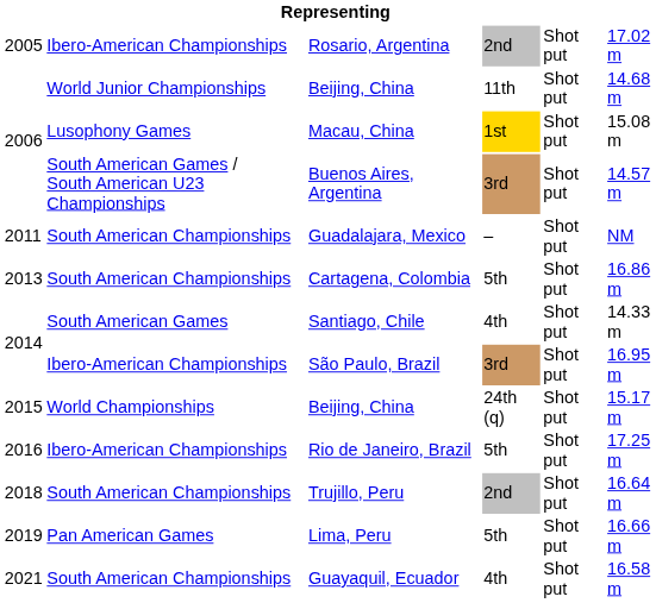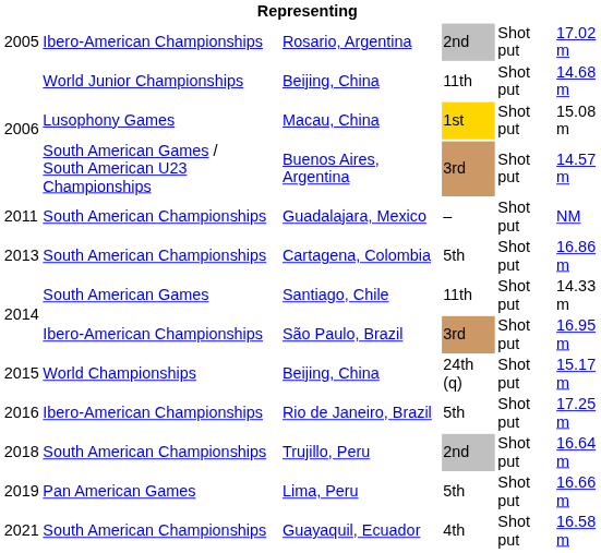 <table>
 <tr>
 <th colspan="6">Representing </th>
 </tr>
 <tr>
 <td>2005</td>
 <td><a href='#'>Ibero-American Championships</a></td>
 <td><a href='#'>Rosario, Argentina</a></td>
 <td bgcolor=silver>2nd</td>
 <td>Shot put</td>
 <td><a href='#'>17.02 m</a></td>
 </tr>
 <tr>
 <td rowspan=3>2006</td>
 <td><a href='#'>World Junior Championships</a></td>
 <td><a href='#'>Beijing, China</a></td>
 <td>11th</td>
 <td>Shot put</td>
 <td><a href='#'>14.68 m</a></td>
 </tr>
 <tr>
 <td><a href='#'>Lusophony Games</a></td>
 <td><a href='#'>Macau, China</a></td>
 <td bgcolor=gold>1st</td>
 <td>Shot put</td>
 <td>15.08 m</td>
 </tr>
 <tr>
 <td><a href='#'>South American Games</a> /<br><a href='#'>South American U23 Championships</a></td>
 <td><a href='#'>Buenos Aires, Argentina</a></td>
 <td bgcolor=cc9966>3rd</td>
 <td>Shot put</td>
 <td><a href='#'>14.57 m</a></td>
 </tr>
 <tr>
 <td>2011</td>
 <td><a href='#'>South American Championships</a></td>
 <td><a href='#'>Guadalajara, Mexico</a></td>
 <td>–</td>
 <td>Shot put</td>
 <td><a href='#'>NM</a></td>
 </tr>
 <tr>
 <td>2013</td>
 <td><a href='#'>South American Championships</a></td>
 <td><a href='#'>Cartagena, Colombia</a></td>
 <td>5th</td>
 <td>Shot put</td>
 <td><a href='#'>16.86 m</a></td>
 </tr>
 <tr>
 <td rowspan=2>2014</td>
 <td><a href='#'>South American Games</a></td>
 <td><a href='#'>Santiago, Chile</a></td>
-<td>4th</td>
+<td>11th</td>
 <td>Shot put</td>
 <td>14.33 m</td>
 </tr>
 <tr>
 <td><a href='#'>Ibero-American Championships</a></td>
 <td><a href='#'>São Paulo, Brazil</a></td>
 <td bgcolor=cc9966>3rd</td>
 <td>Shot put</td>
 <td><a href='#'>16.95 m</a></td>
 </tr>
 <tr>
 <td>2015</td>
 <td><a href='#'>World Championships</a></td>
 <td><a href='#'>Beijing, China</a></td>
 <td>24th (q)</td>
 <td>Shot put</td>
 <td><a href='#'>15.17 m</a></td>
 </tr>
 <tr>
 <td>2016</td>
 <td><a href='#'>Ibero-American Championships</a></td>
 <td><a href='#'>Rio de Janeiro, Brazil</a></td>
 <td>5th</td>
 <td>Shot put</td>
 <td><a href='#'>17.25 m</a></td>
 </tr>
 <tr>
 <td>2018</td>
 <td><a href='#'>South American Championships</a></td>
 <td><a href='#'>Trujillo, Peru</a></td>
 <td bgcolor=silver>2nd</td>
 <td>Shot put</td>
 <td><a href='#'>16.64 m</a></td>
 </tr>
 <tr>
 <td>2019</td>
 <td><a href='#'>Pan American Games</a></td>
 <td><a href='#'>Lima, Peru</a></td>
 <td>5th</td>
 <td>Shot put</td>
 <td><a href='#'>16.66 m</a></td>
 </tr>
 <tr>
 <td>2021</td>
 <td><a href='#'>South American Championships</a></td>
 <td><a href='#'>Guayaquil, Ecuador</a></td>
 <td>4th</td>
 <td>Shot put</td>
 <td><a href='#'>16.58 m</a></td>
 </tr>
 </table>
